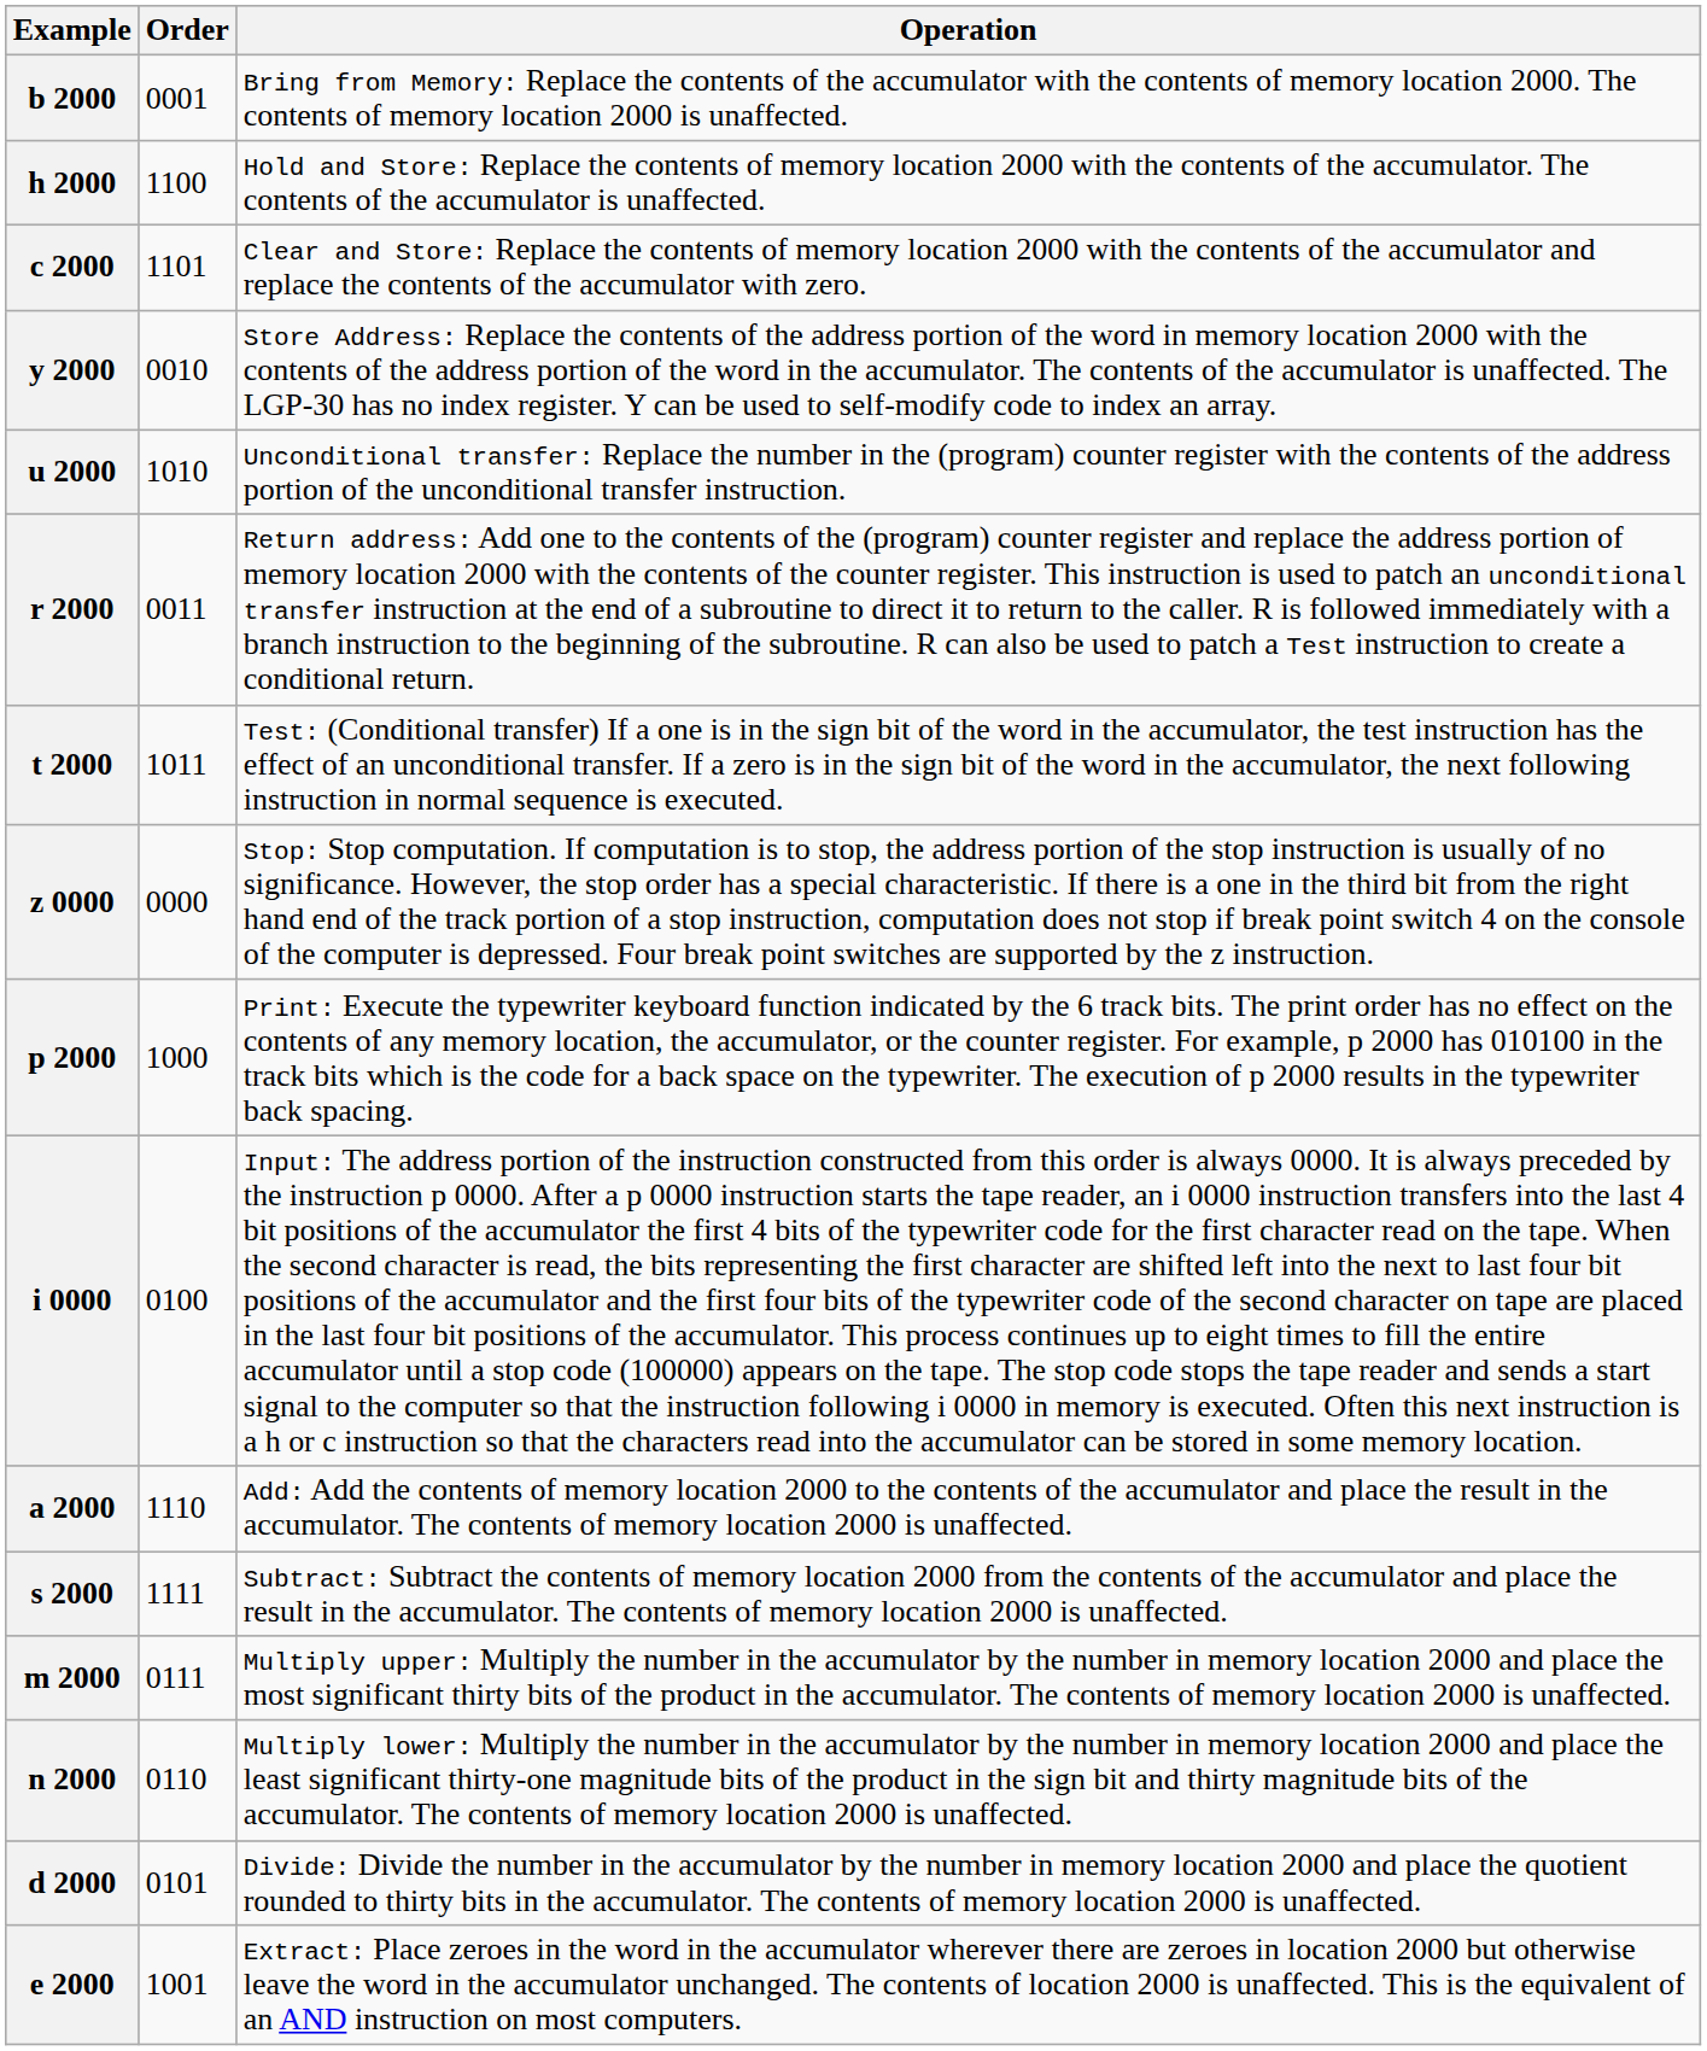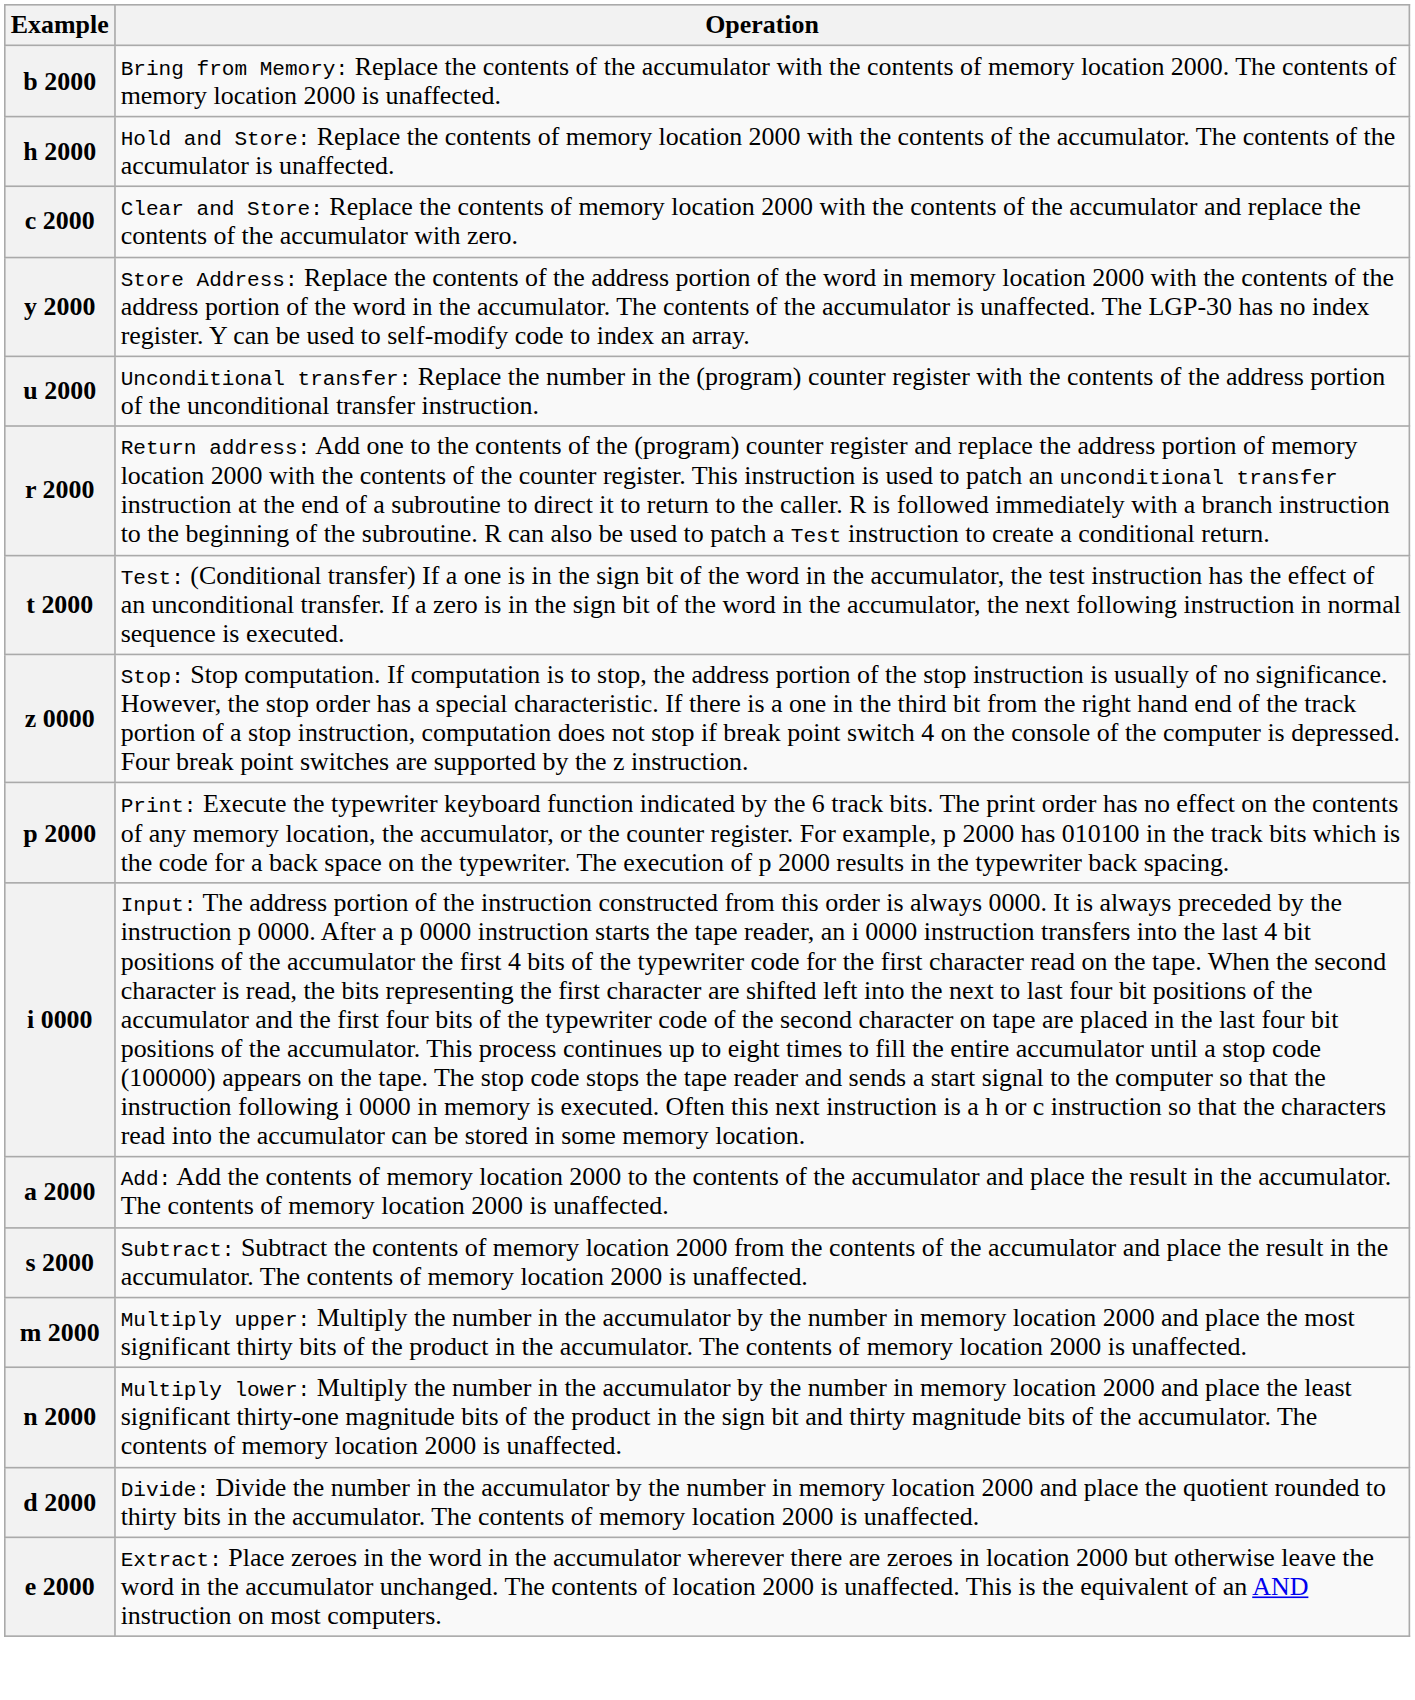 <table class="wikitable">
 <tr>
 <th>Example</th>
-<th>Order</th>
 <th>Operation</th>
 </tr>
 <tr>
 <th>b 2000</th>
-<td>0001</td>
 <td><code>Bring from Memory:</code> Replace the contents of the accumulator with the contents of memory location 2000. The contents of memory location 2000 is unaffected.</td>
 </tr>
 <tr>
 <th>h 2000</th>
-<td>1100</td>
 <td><code>Hold and Store:</code> Replace the contents of memory location 2000 with the contents of the accumulator. The contents of the accumulator is unaffected.</td>
 </tr>
 <tr>
 <th>c 2000</th>
-<td>1101</td>
 <td><code>Clear and Store:</code> Replace the contents of memory location 2000 with the contents of the accumulator and replace the contents of the accumulator with zero.</td>
 </tr>
 <tr>
 <th>y 2000</th>
-<td>0010</td>
 <td><code>Store Address:</code> Replace the contents of the address portion of the word in memory location 2000 with the contents of the address portion of the word in the accumulator. The contents of the accumulator is unaffected. The LGP-30 has no index register. Y can be used to self-modify code to index an array.</td>
 </tr>
 <tr>
 <th>u 2000</th>
-<td>1010</td>
 <td><code>Unconditional transfer:</code> Replace the number in the (program) counter register with the contents of the address portion of the unconditional transfer instruction.</td>
 </tr>
 <tr>
 <th>r 2000</th>
-<td>0011</td>
 <td><code>Return address:</code> Add one to the contents of the (program) counter register and replace the address portion of memory location 2000 with the contents of the counter register. This instruction is used to patch an <code>unconditional transfer</code> instruction at the end of a subroutine to direct it to return to the caller. R is followed immediately with a branch instruction to the beginning of the subroutine. R can also be used to patch a <code>Test</code> instruction to create a conditional return.</td>
 </tr>
 <tr>
 <th>t 2000</th>
-<td>1011</td>
 <td><code>Test:</code> (Conditional transfer) If a one is in the sign bit of the word in the accumulator, the test instruction has the effect of an unconditional transfer. If a zero is in the sign bit of the word in the accumulator, the next following instruction in normal sequence is executed.</td>
 </tr>
 <tr>
 <th>z 0000</th>
-<td>0000</td>
 <td><code>Stop:</code> Stop computation. If computation is to stop, the address portion of the stop instruction is usually of no significance. However, the stop order has a special characteristic. If there is a one in the third bit from the right hand end of the track portion of a stop instruction, computation does not stop if break point switch 4 on the console of the computer is depressed. Four break point switches are supported by the z instruction.</td>
 </tr>
 <tr>
 <th>p 2000</th>
-<td>1000</td>
 <td><code>Print:</code> Execute the typewriter keyboard function indicated by the 6 track bits. The print order has no effect on the contents of any memory location, the accumulator, or the counter register. For example, p 2000 has 010100 in the track bits which is the code for a back space on the typewriter. The execution of p 2000 results in the typewriter back spacing.</td>
 </tr>
 <tr>
 <th>i 0000</th>
-<td>0100</td>
 <td><code>Input:</code> The address portion of the instruction constructed from this order is always 0000. It is always preceded by the instruction p 0000. After a p 0000 instruction starts the tape reader, an i 0000 instruction transfers into the last 4 bit positions of the accumulator the first 4 bits of the typewriter code for the first character read on the tape. When the second character is read, the bits representing the first character are shifted left into the next to last four bit positions of the accumulator and the first four bits of the typewriter code of the second character on tape are placed in the last four bit positions of the accumulator. This process continues up to eight times to fill the entire accumulator until a stop code (100000) appears on the tape. The stop code stops the tape reader and sends a start signal to the computer so that the instruction following i 0000 in memory is executed. Often this next instruction is a h or c instruction so that the characters read into the accumulator can be stored in some memory location.</td>
 </tr>
 <tr>
 <th>a 2000</th>
-<td>1110</td>
 <td><code>Add:</code> Add the contents of memory location 2000 to the contents of the accumulator and place the result in the accumulator. The contents of memory location 2000 is unaffected.</td>
 </tr>
 <tr>
 <th>s 2000</th>
-<td>1111</td>
 <td><code>Subtract:</code> Subtract the contents of memory location 2000 from the contents of the accumulator and place the result in the accumulator. The contents of memory location 2000 is unaffected.</td>
 </tr>
 <tr>
 <th>m 2000</th>
-<td>0111</td>
 <td><code>Multiply upper:</code> Multiply the number in the accumulator by the number in memory location 2000 and place the most significant thirty bits of the product in the accumulator. The contents of memory location 2000 is unaffected.</td>
 </tr>
 <tr>
 <th>n 2000</th>
-<td>0110</td>
 <td><code>Multiply lower:</code> Multiply the number in the accumulator by the number in memory location 2000 and place the least significant thirty-one magnitude bits of the product in the sign bit and thirty magnitude bits of the accumulator. The contents of memory location 2000 is unaffected.</td>
 </tr>
 <tr>
 <th>d 2000</th>
-<td>0101</td>
 <td><code>Divide:</code> Divide the number in the accumulator by the number in memory location 2000 and place the quotient rounded to thirty bits in the accumulator. The contents of memory location 2000 is unaffected.</td>
 </tr>
 <tr>
 <th>e 2000</th>
-<td>1001</td>
 <td><code>Extract:</code> Place zeroes in the word in the accumulator wherever there are zeroes in location 2000 but otherwise leave the word in the accumulator unchanged. The contents of location 2000 is unaffected. This is the equivalent of an <a href='#'>AND</a> instruction on most computers.</td>
 </tr>
 </table>
